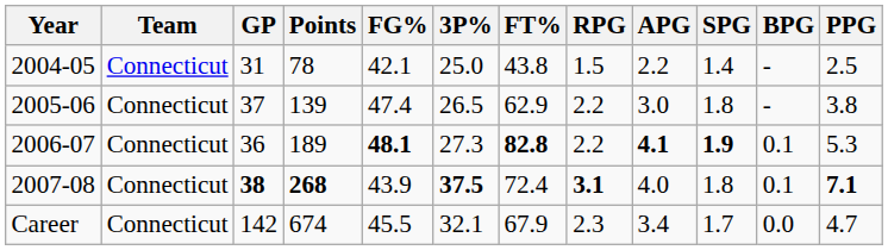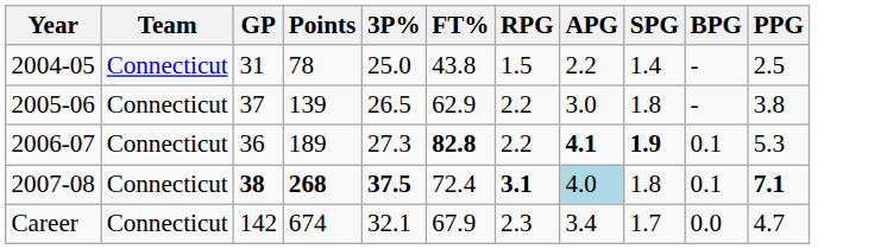 <table class="wikitable">
 <tr>
 <th>Year</th>
 <th>Team</th>
 <th>GP</th>
 <th>Points</th>
-<th>FG%</th>
 <th>3P%</th>
 <th>FT%</th>
 <th>RPG</th>
 <th>APG</th>
 <th>SPG</th>
 <th>BPG</th>
 <th>PPG</th>
 </tr>
 <tr>
 <td>2004-05</td>
 <td><a href='#'>Connecticut</a></td>
 <td>31</td>
 <td>78</td>
-<td>42.1</td>
 <td>25.0</td>
 <td>43.8</td>
 <td>1.5</td>
 <td>2.2</td>
 <td>1.4</td>
 <td>-</td>
 <td>2.5</td>
 </tr>
 <tr>
 <td>2005-06</td>
 <td>Connecticut</td>
 <td>37</td>
 <td>139</td>
-<td>47.4</td>
 <td>26.5</td>
 <td>62.9</td>
 <td>2.2</td>
 <td>3.0</td>
 <td>1.8</td>
 <td>-</td>
 <td>3.8</td>
 </tr>
 <tr>
 <td>2006-07</td>
 <td>Connecticut</td>
 <td>36</td>
 <td>189</td>
-<td><strong>48.1</strong></td>
 <td>27.3</td>
 <td><strong>82.8</strong></td>
 <td>2.2</td>
 <td><strong>4.1</strong></td>
 <td><strong>1.9</strong></td>
 <td>0.1</td>
 <td>5.3</td>
 </tr>
 <tr>
 <td>2007-08</td>
 <td>Connecticut</td>
 <td><strong>38</strong></td>
 <td><strong>268</strong></td>
-<td>43.9</td>
 <td><strong>37.5</strong></td>
 <td>72.4</td>
 <td><strong>3.1</strong></td>
-<td>4.0</td>
+<td style="background: lightblue;">4.0</td>
 <td>1.8</td>
 <td>0.1</td>
 <td><strong>7.1</strong></td>
 </tr>
 <tr>
 <td>Career</td>
 <td>Connecticut</td>
 <td>142</td>
 <td>674</td>
-<td>45.5</td>
 <td>32.1</td>
 <td>67.9</td>
 <td>2.3</td>
 <td>3.4</td>
 <td>1.7</td>
 <td>0.0</td>
 <td>4.7</td>
 </tr>
 </table>
